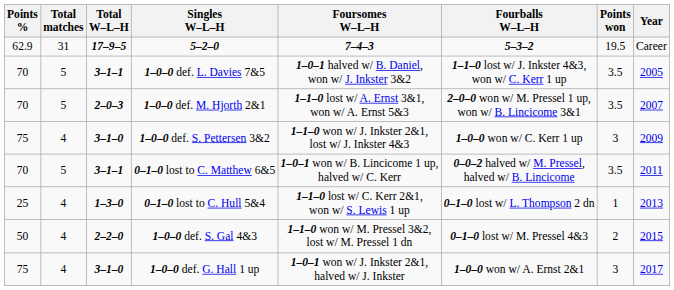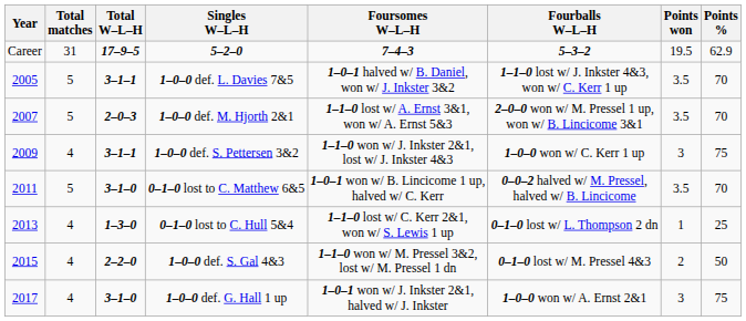 <table class="wikitable" style="text-align:center; font-size: 95%;">
 <tr>
-<th>Points<br>%</th>
+<th>Year</th>
 <th>Total<br>matches</th>
 <th>Total<br>W–L–H</th>
 <th>Singles<br>W–L–H</th>
 <th>Foursomes<br>W–L–H</th>
 <th>Fourballs<br>W–L–H</th>
 <th>Points<br>won</th>
-<th>Year</th>
+<th>Points<br>%</th>
 </tr>
 <tr>
-<td>62.9</td>
+<td>Career</td>
 <td>31</td>
 <td><strong><em>17–9–5</em></strong></td>
 <td><strong><em>5–2–0</em></strong></td>
 <td><strong><em>7–4–3</em></strong></td>
 <td><strong><em>5–3–2</em></strong></td>
 <td>19.5</td>
-<td>Career</td>
+<td>62.9</td>
 </tr>
 <tr>
-<td>70</td>
+<td><a href='#'>2005</a></td>
 <td>5</td>
 <td><strong><em>3–1–1</em></strong></td>
 <td><strong><em>1–0–0</em></strong> def. <a href='#'>L. Davies</a> 7&5</td>
 <td><strong><em>1–0–1</em></strong> halved w/ <a href='#'>B. Daniel</a>,<br>won w/ <a href='#'>J. Inkster</a> 3&2</td>
 <td><strong><em>1–1–0</em></strong> lost w/ J. Inkster 4&3,<br>won w/ <a href='#'>C. Kerr</a> 1 up</td>
 <td>3.5</td>
-<td><a href='#'>2005</a></td>
+<td>70</td>
 </tr>
 <tr>
-<td>70</td>
+<td><a href='#'>2007</a></td>
 <td>5</td>
 <td><strong><em>2–0–3</em></strong></td>
 <td><strong><em>1–0–0</em></strong> def. <a href='#'>M. Hjorth</a> 2&1</td>
 <td><strong><em>1–1–0</em></strong> lost w/ <a href='#'>A. Ernst</a> 3&1,<br> won w/ A. Ernst 5&3</td>
 <td><strong><em>2–0–0</em></strong> won w/ M. Pressel 1 up,<br>won w/ <a href='#'>B. Lincicome</a> 3&1</td>
 <td>3.5</td>
-<td><a href='#'>2007</a></td>
+<td>70</td>
 </tr>
 <tr>
-<td>75</td>
+<td><a href='#'>2009</a></td>
 <td>4</td>
-<td><strong><em>3–1–0</em></strong></td>
+<td><strong><em>3–1–1</em></strong></td>
 <td><strong><em>1–0–0</em></strong> def. <a href='#'>S. Pettersen</a> 3&2</td>
 <td><strong><em>1–1–0</em></strong> won w/ J. Inkster 2&1,<br>lost w/ J. Inkster 4&3</td>
 <td><strong><em>1–0–0</em></strong> won w/ C. Kerr 1 up</td>
 <td>3</td>
-<td><a href='#'>2009</a></td>
+<td>75</td>
 </tr>
 <tr>
-<td>70</td>
+<td><a href='#'>2011</a></td>
 <td>5</td>
-<td><strong><em>3–1–1</em></strong></td>
+<td><strong><em>3–1–0</em></strong></td>
 <td><strong><em>0–1–0</em></strong> lost to <a href='#'>C. Matthew</a> 6&5</td>
 <td><strong><em>1–0–1</em></strong> won w/ B. Lincicome 1 up,<br> halved w/ C. Kerr</td>
 <td><strong><em>0–0–2</em></strong> halved w/ <a href='#'>M. Pressel</a>,<br>halved w/ <a href='#'>B. Lincicome</a></td>
 <td>3.5</td>
-<td><a href='#'>2011</a></td>
+<td>70</td>
 </tr>
 <tr>
-<td>25</td>
+<td><a href='#'>2013</a></td>
 <td>4</td>
 <td><strong><em>1–3–0</em></strong></td>
 <td><strong><em>0–1–0</em></strong> lost to <a href='#'>C. Hull</a> 5&4</td>
 <td><strong><em>1–1–0</em></strong> lost w/ C. Kerr 2&1, <br> won w/ <a href='#'>S. Lewis</a> 1 up</td>
 <td><strong><em>0–1–0</em></strong> lost w/ <a href='#'>L. Thompson</a> 2 dn</td>
 <td>1</td>
-<td><a href='#'>2013</a></td>
+<td>25</td>
 </tr>
 <tr>
-<td>50</td>
+<td><a href='#'>2015</a></td>
 <td>4</td>
 <td><strong><em>2–2–0</em></strong></td>
 <td><strong><em>1–0–0</em></strong> def. <a href='#'>S. Gal</a> 4&3</td>
 <td><strong><em>1–1–0</em></strong> won w/ M. Pressel 3&2,<br> lost w/ M. Pressel 1 dn</td>
 <td><strong><em>0–1–0</em></strong> lost w/ M. Pressel 4&3</td>
 <td>2</td>
-<td><a href='#'>2015</a></td>
+<td>50</td>
 </tr>
 <tr>
-<td>75</td>
+<td><a href='#'>2017</a></td>
 <td>4</td>
 <td><strong><em>3–1–0</em></strong></td>
 <td><strong><em>1–0–0</em></strong> def. <a href='#'>G. Hall</a> 1 up</td>
 <td><strong><em>1–0–1</em></strong> won w/ J. Inkster 2&1,<br>halved w/ J. Inkster</td>
 <td><strong><em>1–0–0</em></strong> won w/ A. Ernst 2&1</td>
 <td>3</td>
-<td><a href='#'>2017</a></td>
+<td>75</td>
 </tr>
 </table>
